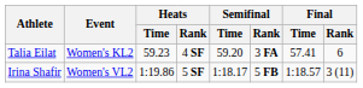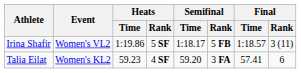 <table class="wikitable" style="font-size:90%">
 <tr>
 <th rowspan="2">Athlete</th>
 <th rowspan="2">Event</th>
 <th colspan="2">Heats</th>
 <th colspan="2">Semifinal</th>
 <th colspan="2">Final</th>
 </tr>
 <tr>
 <th>Time</th>
 <th>Rank</th>
 <th>Time</th>
 <th>Rank</th>
 <th>Time</th>
 <th>Rank</th>
 </tr>
 <tr align=center>
+<td align=left><a href='#'>Irina Shafir</a></td>
+<td align=left><a href='#'>Women's VL2</a></td>
+<td>1:19.86</td>
+<td>5 <strong>SF</strong></td>
+<td>1:18.17</td>
+<td>5 <strong>FB</strong></td>
+<td>1:18.57</td>
+<td>3 (11)</td>
+</tr>
+<tr align=center>
 <td align=left><a href='#'>Talia Eilat</a></td>
 <td align=left><a href='#'>Women's KL2</a></td>
 <td>59.23</td>
 <td>4 <strong>SF</strong></td>
 <td>59.20</td>
 <td>3 <strong>FA</strong></td>
 <td>57.41</td>
 <td>6</td>
 </tr>
-<tr align=center>
-<td align=left><a href='#'>Irina Shafir</a></td>
-<td align=left><a href='#'>Women's VL2</a></td>
-<td>1:19.86</td>
-<td>5 <strong>SF</strong></td>
-<td>1:18.17</td>
-<td>5 <strong>FB</strong></td>
-<td>1:18.57</td>
-<td>3 (11)</td>
-</tr>
 </table>
